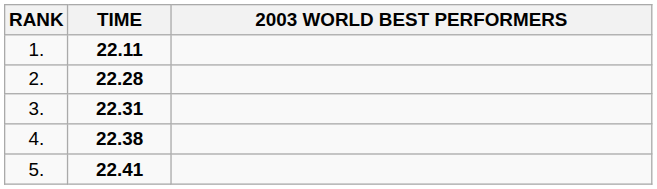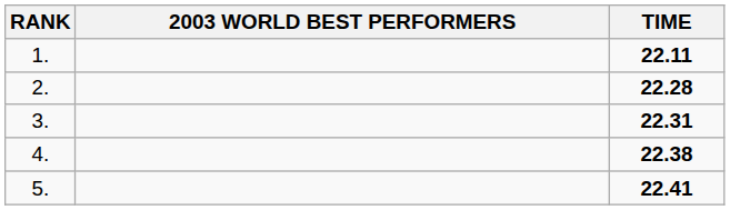 <table class="wikitable" style="border-collapse: collapse; font-size: 90%;">
 <tr>
 <th>RANK</th>
+<th align="center" style="width: 25em">2003 WORLD BEST PERFORMERS</th>
 <th align="center" style="width: 5em">TIME</th>
-<th align="center" style="width: 25em">2003 WORLD BEST PERFORMERS</th>
 </tr>
 <tr>
 <td align="center">1.</td>
+<td></td>
 <td align="center"><strong>22.11</strong></td>
-<td></td>
 </tr>
 <tr>
 <td align="center">2.</td>
+<td></td>
 <td align="center"><strong>22.28</strong></td>
-<td></td>
 </tr>
 <tr>
 <td align="center">3.</td>
+<td></td>
 <td align="center"><strong>22.31</strong></td>
-<td></td>
 </tr>
 <tr>
 <td align="center">4.</td>
+<td></td>
 <td align="center"><strong>22.38</strong></td>
-<td></td>
 </tr>
 <tr>
 <td align="center">5.</td>
+<td></td>
 <td align="center"><strong>22.41</strong></td>
-<td></td>
 </tr>
 </table>
